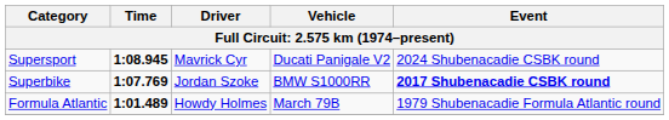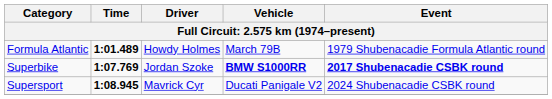 <table class="wikitable">
 <tr>
 <th>Category</th>
 <th>Time</th>
 <th>Driver</th>
 <th>Vehicle</th>
 <th>Event</th>
 </tr>
 <tr>
 <th colspan=5>Full Circuit: 2.575 km (1974–present)</th>
 </tr>
 <tr>
+<td><a href='#'>Formula Atlantic</a></td>
+<td><strong>1:01.489</strong></td>
+<td><a href='#'>Howdy Holmes</a></td>
+<td><a href='#'>March 79B</a></td>
+<td><a href='#'>1979 Shubenacadie Formula Atlantic round</a></td>
+</tr>
+<tr>
+<td><a href='#'>Superbike</a></td>
+<td><strong>1:07.769</strong></td>
+<td><a href='#'>Jordan Szoke</a></td>
+<td><strong><a href='#'>BMW S1000RR</a></strong></td>
+<td><strong><a href='#'>2017 Shubenacadie CSBK round</a></strong></td>
+</tr>
+<tr>
 <td><a href='#'>Supersport</a></td>
 <td><strong>1:08.945</strong></td>
 <td><a href='#'>Mavrick Cyr</a></td>
 <td><a href='#'>Ducati Panigale V2</a></td>
 <td><a href='#'>2024 Shubenacadie CSBK round</a></td>
 </tr>
 <tr>
-<td><a href='#'>Superbike</a></td>
-<td><strong>1:07.769</strong></td>
-<td><a href='#'>Jordan Szoke</a></td>
-<td><a href='#'>BMW S1000RR</a></td>
-<td><strong><a href='#'>2017 Shubenacadie CSBK round</a></strong></td>
-</tr>
-<tr>
-<td><a href='#'>Formula Atlantic</a></td>
-<td><strong>1:01.489</strong></td>
-<td><a href='#'>Howdy Holmes</a></td>
-<td><a href='#'>March 79B</a></td>
-<td><a href='#'>1979 Shubenacadie Formula Atlantic round</a></td>
-</tr>
-<tr>
 </tr>
 </table>
